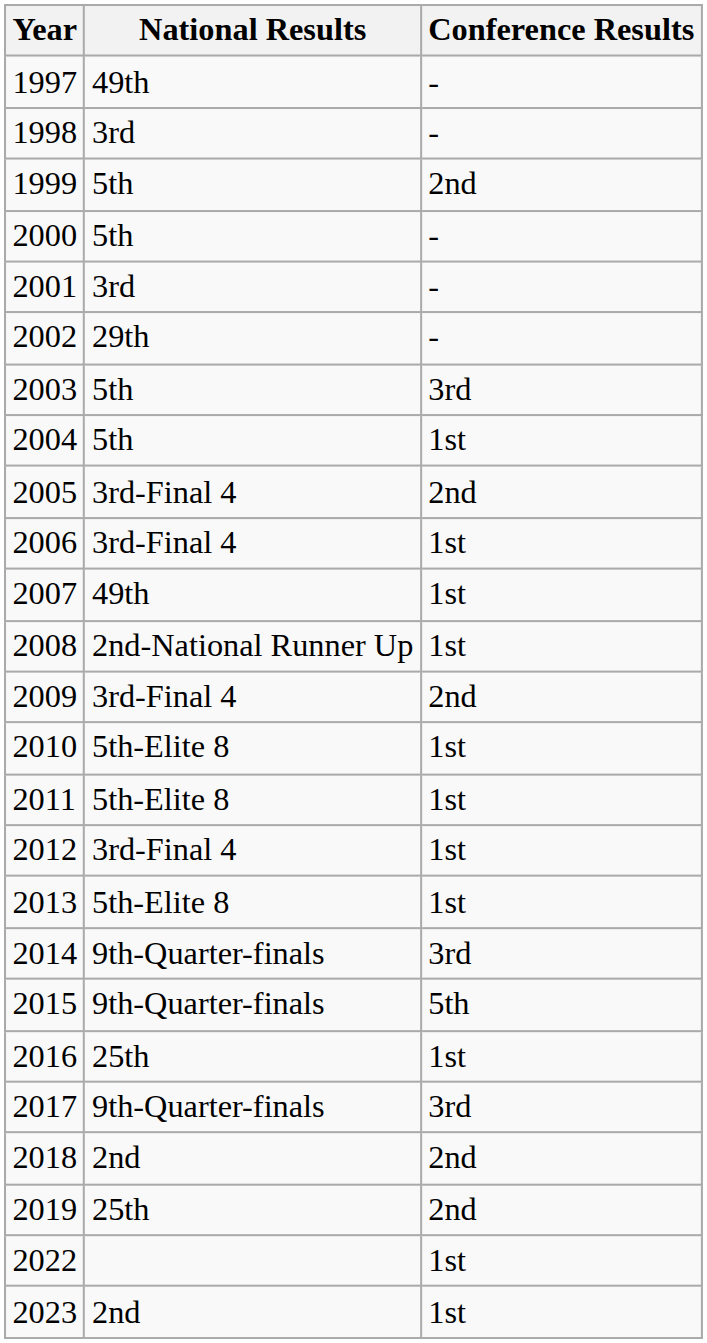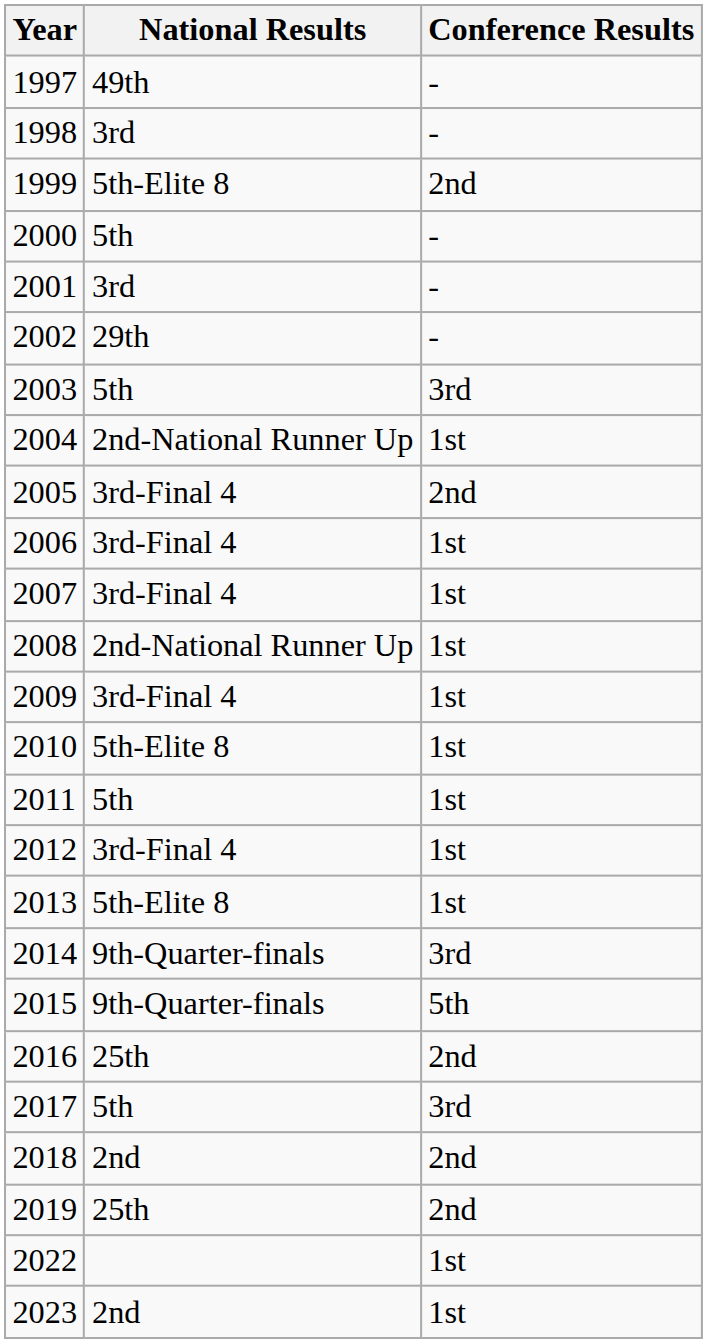 <table class="wikitable">
 <tr>
 <th>Year</th>
 <th>National Results</th>
 <th>Conference Results</th>
 </tr>
 <tr>
 <td>1997</td>
 <td>49th</td>
 <td>-</td>
 </tr>
 <tr>
 <td>1998</td>
 <td>3rd</td>
 <td 1st>-</td>
 </tr>
 <tr>
 <td>1999</td>
-<td>5th</td>
+<td>5th-Elite 8</td>
 <td>2nd</td>
 </tr>
 <tr>
 <td>2000</td>
 <td>5th</td>
 <td 1st>-</td>
 </tr>
 <tr>
 <td>2001</td>
 <td>3rd</td>
 <td>-</td>
 </tr>
 <tr>
 <td>2002</td>
 <td>29th</td>
 <td>-</td>
 </tr>
 <tr>
 <td>2003</td>
 <td>5th</td>
 <td>3rd</td>
 </tr>
 <tr>
 <td>2004</td>
-<td>5th</td>
+<td>2nd-National Runner Up</td>
 <td>1st</td>
 </tr>
 <tr>
 <td>2005</td>
 <td>3rd-Final 4</td>
 <td>2nd</td>
 </tr>
 <tr>
 <td>2006</td>
 <td>3rd-Final 4</td>
 <td>1st</td>
 </tr>
 <tr>
 <td>2007</td>
-<td>49th</td>
+<td>3rd-Final 4</td>
 <td>1st</td>
 </tr>
 <tr>
 <td>2008</td>
 <td>2nd-National Runner Up</td>
 <td>1st</td>
 </tr>
 <tr>
 <td>2009</td>
 <td>3rd-Final 4</td>
-<td>2nd</td>
+<td>1st</td>
 </tr>
 <tr>
 <td>2010</td>
 <td>5th-Elite 8</td>
 <td>1st</td>
 </tr>
 <tr>
 <td>2011</td>
-<td>5th-Elite 8</td>
+<td>5th</td>
 <td>1st</td>
 </tr>
 <tr>
 <td>2012</td>
 <td>3rd-Final 4</td>
 <td>1st</td>
 </tr>
 <tr>
 <td>2013</td>
 <td>5th-Elite 8</td>
 <td>1st</td>
 </tr>
 <tr>
 <td>2014</td>
 <td>9th-Quarter-finals</td>
 <td>3rd</td>
 </tr>
 <tr>
 <td>2015</td>
 <td>9th-Quarter-finals</td>
 <td>5th</td>
 </tr>
 <tr>
 <td>2016</td>
 <td>25th</td>
-<td>1st</td>
+<td>2nd</td>
 </tr>
 <tr>
 <td>2017</td>
-<td>9th-Quarter-finals</td>
+<td>5th</td>
 <td>3rd</td>
 </tr>
 <tr>
 <td>2018</td>
 <td>2nd</td>
 <td>2nd</td>
 </tr>
 <tr>
 <td>2019</td>
 <td>25th</td>
 <td>2nd</td>
 </tr>
 <tr>
 <td>2022</td>
 <td></td>
 <td>1st</td>
 </tr>
 <tr>
 <td>2023</td>
 <td>2nd</td>
 <td>1st</td>
 </tr>
 <tr>
 </tr>
 </table>
